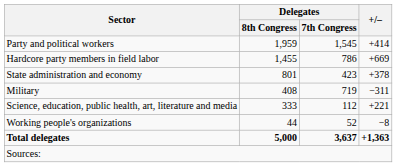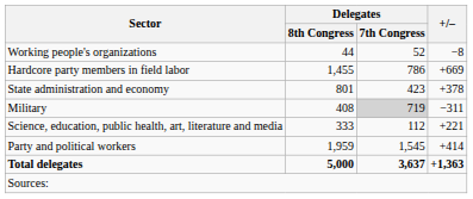 <table class="wikitable" style="text-align:right">
 <tr>
 <th rowspan="2">Sector</th>
 <th colspan="2">Delegates</th>
 <th rowspan="2">+/–</th>
 </tr>
 <tr>
 <th>8th Congress</th>
 <th>7th Congress</th>
 </tr>
 <tr>
-<td align="left">Party and political workers</td>
-<td>1,959</td>
-<td>1,545</td>
-<td>+414</td>
+<td align="left">Working people's organizations</td>
+<td>44</td>
+<td>52</td>
+<td>−8</td>
 </tr>
 <tr>
 <td align="left">Hardcore party members in field labor</td>
 <td>1,455</td>
 <td>786</td>
 <td>+669</td>
 </tr>
 <tr>
 <td align="left">State administration and economy</td>
 <td>801</td>
 <td>423</td>
 <td>+378</td>
 </tr>
 <tr>
 <td align="left">Military</td>
 <td>408</td>
-<td>719</td>
+<td style="background: lightgrey;">719</td>
 <td>−311</td>
 </tr>
 <tr>
 <td align="left">Science, education, public health, art, literature and media</td>
 <td>333</td>
 <td>112</td>
 <td>+221</td>
 </tr>
 <tr>
-<td align="left">Working people's organizations</td>
-<td>44</td>
-<td>52</td>
-<td>−8</td>
+<td align="left">Party and political workers</td>
+<td>1,959</td>
+<td>1,545</td>
+<td>+414</td>
 </tr>
 <tr>
 <td align="left"><strong>Total delegates</strong></td>
 <td><strong>5,000</strong></td>
 <td><strong>3,637</strong></td>
 <td><strong>+1,363</strong></td>
 </tr>
 <tr>
 <td colspan="4" align="left">Sources:</td>
 </tr>
 </table>
